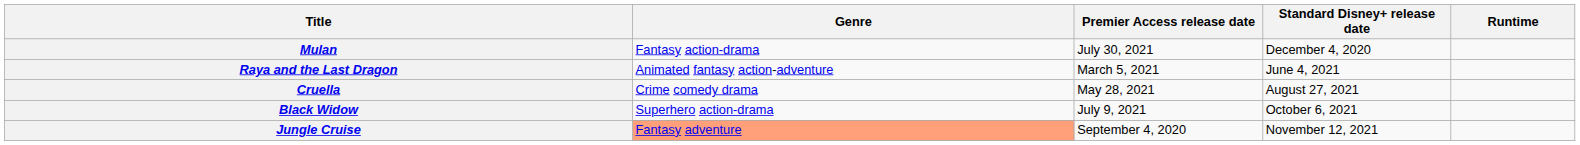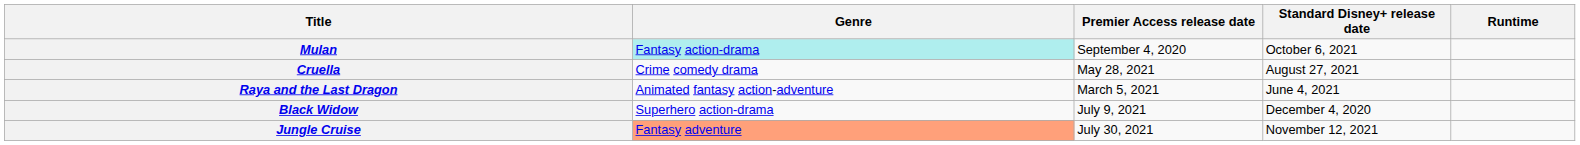 <table class="wikitable plainrowheaders sortable" style="width:99%;">
 <tr>
 <th scope="col" style="width:40%;">Title</th>
 <th>Genre</th>
 <th scope="col" style="width:12%;">Premier Access release date</th>
 <th scope="col" style="width:12%;">Standard Disney+ release date</th>
 <th>Runtime</th>
 </tr>
 <tr>
 <th scope="row"><em><a href='#'>Mulan</a></em></th>
-<td><a href='#'>Fantasy</a> <a href='#'>action-drama</a></td>
-<td>July 30, 2021</td>
-<td>December 4, 2020</td>
+<td style="background: paleturquoise;"><a href='#'>Fantasy</a> <a href='#'>action-drama</a></td>
+<td>September 4, 2020</td>
+<td>October 6, 2021</td>
+<td></td>
+</tr>
+<tr>
+<th scope="row"><em><a href='#'>Cruella</a></em></th>
+<td><a href='#'>Crime</a> <a href='#'>comedy drama</a></td>
+<td>May 28, 2021</td>
+<td>August 27, 2021</td>
 <td></td>
 </tr>
 <tr>
 <th scope="row"><em><a href='#'>Raya and the Last Dragon</a></em></th>
 <td><a href='#'>Animated</a> <a href='#'>fantasy</a> <a href='#'>action</a>-<a href='#'>adventure</a></td>
 <td>March 5, 2021</td>
 <td>June 4, 2021</td>
 <td></td>
 </tr>
 <tr>
-<th scope="row"><em><a href='#'>Cruella</a></em></th>
-<td><a href='#'>Crime</a> <a href='#'>comedy drama</a></td>
-<td>May 28, 2021</td>
-<td>August 27, 2021</td>
-<td></td>
-</tr>
-<tr>
 <th scope="row"><em><a href='#'>Black Widow</a></em></th>
 <td><a href='#'>Superhero</a> <a href='#'>action-drama</a></td>
 <td>July 9, 2021</td>
-<td>October 6, 2021</td>
+<td>December 4, 2020</td>
 <td></td>
 </tr>
 <tr>
 <th scope="row"><em><a href='#'>Jungle Cruise</a></em></th>
 <td style="background: lightsalmon;"><a href='#'>Fantasy</a> <a href='#'>adventure</a></td>
-<td>September 4, 2020</td>
+<td>July 30, 2021</td>
 <td>November 12, 2021</td>
 <td></td>
 </tr>
 </table>
